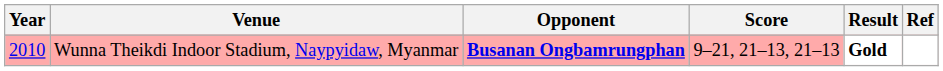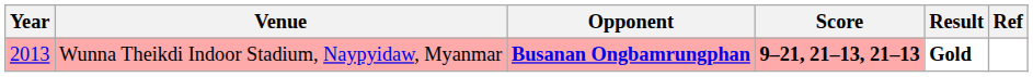 <table class="sortable wikitable" style="font-size: 90%;">
 <tr>
 <th>Year</th>
 <th>Venue</th>
 <th>Opponent</th>
 <th>Score</th>
 <th>Result</th>
 <th>Ref</th>
 </tr>
 <tr style="background:#FFAAAA">
-<td align="center"><a href='#'>2010</a></td>
+<td align="center"><a href='#'>2013</a></td>
 <td align="left">Wunna Theikdi Indoor Stadium, <a href='#'>Naypyidaw</a>, Myanmar</td>
 <td align="left"><strong> <a href='#'>Busanan Ongbamrungphan</a></strong></td>
-<td align="left">9–21, 21–13, 21–13</td>
+<td align="left"><strong>9–21, 21–13, 21–13</strong></td>
 <td style="text-align:left; background:white"> <strong>Gold</strong></td>
 <td style="text-align:center; background:white"></td>
 </tr>
 </table>
